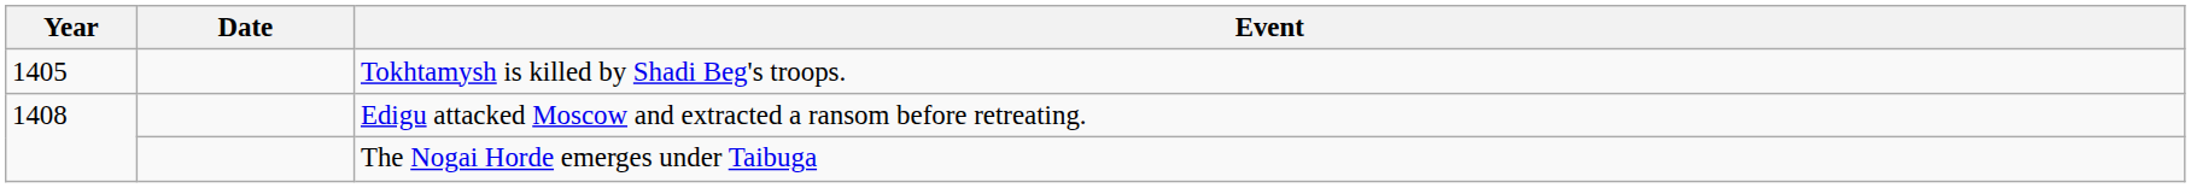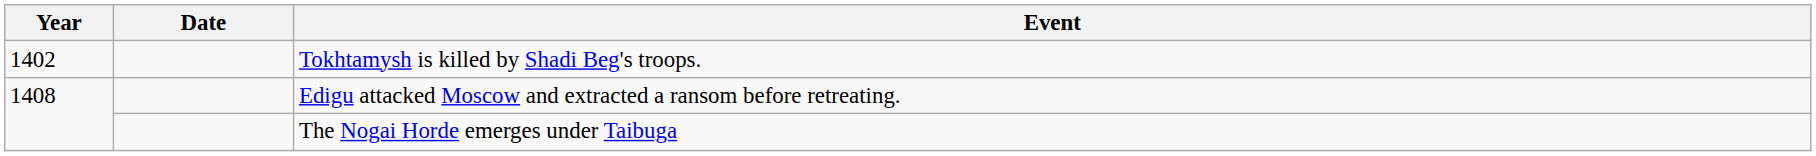 <table class="wikitable" width="100%">
 <tr>
 <th style="width:6%">Year</th>
 <th style="width:10%">Date</th>
 <th>Event</th>
 </tr>
 <tr>
-<td>1405</td>
+<td>1402</td>
 <td></td>
 <td><a href='#'>Tokhtamysh</a> is killed by <a href='#'>Shadi Beg</a>'s troops.</td>
 </tr>
 <tr>
 <td rowspan="2" valign="top">1408</td>
 <td></td>
 <td><a href='#'>Edigu</a> attacked <a href='#'>Moscow</a> and extracted a ransom before retreating.</td>
 </tr>
 <tr>
 <td></td>
 <td>The <a href='#'>Nogai Horde</a> emerges under <a href='#'>Taibuga</a></td>
 </tr>
 </table>
